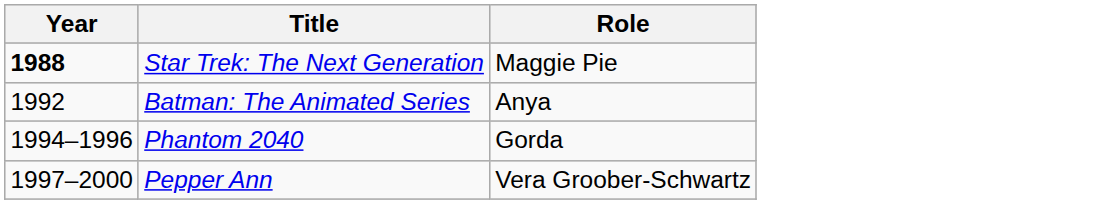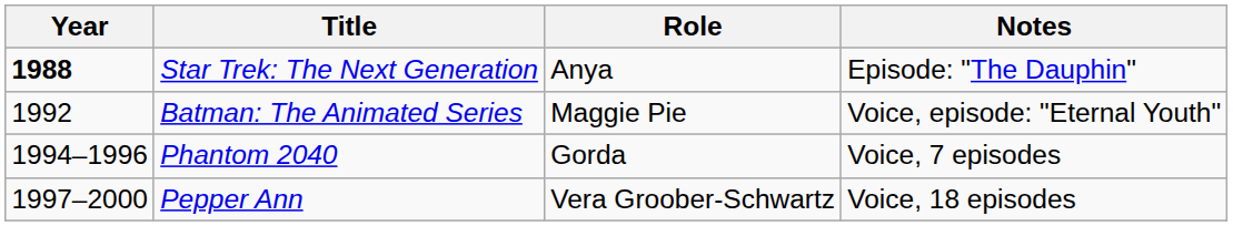 <table class="wikitable sortable">
 <tr>
 <th>Year</th>
 <th>Title</th>
 <th>Role</th>
+<th>Notes</th>
 </tr>
 <tr 1957 Hancocks Half Hour There's an airfield at the bottom of my garden>
 <td><strong>1988</strong></td>
 <td><em><a href='#'>Star Trek: The Next Generation</a></em></td>
-<td>Maggie Pie</td>
+<td>Anya</td>
+<td>Episode: "<a href='#'>The Dauphin</a>"</td>
 </tr>
 <tr>
 <td>1992</td>
 <td><em><a href='#'>Batman: The Animated Series</a></em></td>
-<td>Anya</td>
+<td>Maggie Pie</td>
+<td>Voice, episode: "Eternal Youth"</td>
 </tr>
 <tr>
 <td>1994–1996</td>
 <td><em><a href='#'>Phantom 2040</a></em></td>
 <td>Gorda</td>
+<td>Voice, 7 episodes</td>
 </tr>
 <tr>
 <td>1997–2000</td>
 <td><em><a href='#'>Pepper Ann</a></em></td>
 <td>Vera Groober-Schwartz</td>
+<td>Voice, 18 episodes</td>
 </tr>
 </table>
